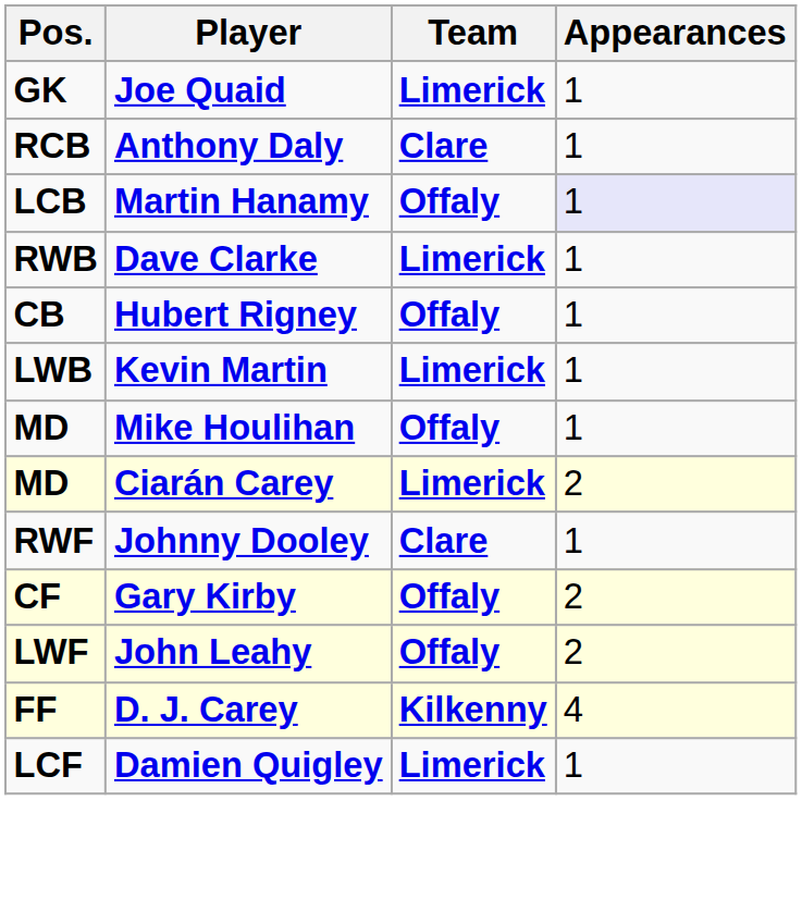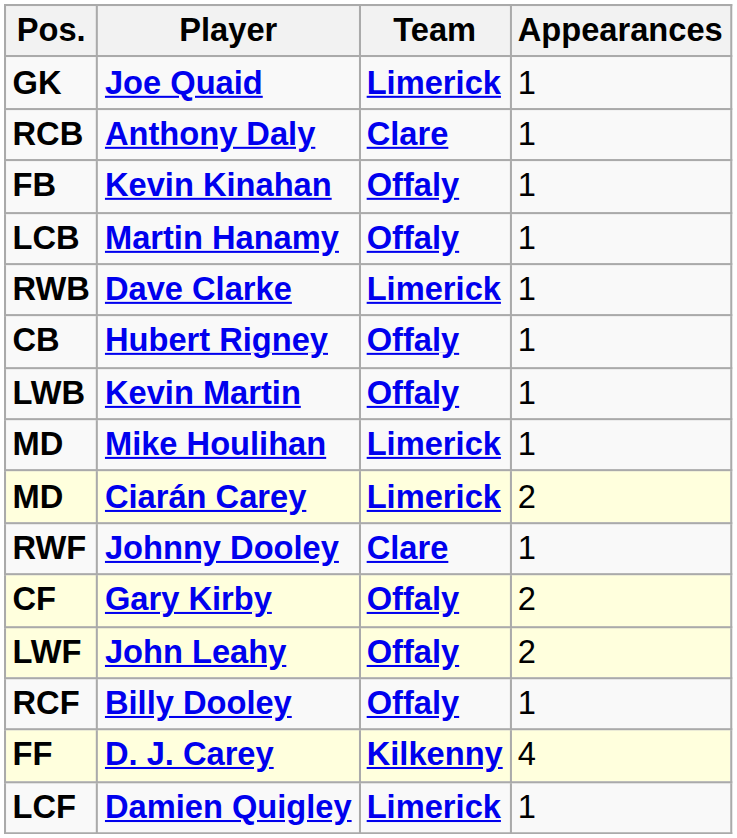 <table class="wikitable">
 <tr>
 <th>Pos.</th>
 <th>Player</th>
 <th>Team</th>
 <th>Appearances</th>
 </tr>
 <tr>
 <td><strong>GK</strong></td>
 <td> <strong><a href='#'>Joe Quaid</a></strong></td>
 <td><strong><a href='#'>Limerick</a></strong></td>
 <td>1</td>
 </tr>
 <tr>
 <td><strong>RCB</strong></td>
 <td> <strong><a href='#'>Anthony Daly</a></strong></td>
 <td><strong><a href='#'>Clare</a></strong></td>
 <td>1</td>
 </tr>
 <tr>
+<td><strong>FB</strong></td>
+<td> <strong><a href='#'>Kevin Kinahan</a></strong></td>
+<td><strong><a href='#'>Offaly</a></strong></td>
+<td>1</td>
+</tr>
+<tr>
 <td><strong>LCB</strong></td>
 <td> <strong><a href='#'>Martin Hanamy</a></strong></td>
 <td><strong><a href='#'>Offaly</a></strong></td>
-<td style="background: lavender;">1</td>
+<td>1</td>
 </tr>
 <tr>
 <td><strong>RWB</strong></td>
 <td> <strong><a href='#'>Dave Clarke</a></strong></td>
 <td><strong><a href='#'>Limerick</a></strong></td>
 <td>1</td>
 </tr>
 <tr>
 <td><strong>CB</strong></td>
 <td> <strong><a href='#'>Hubert Rigney</a></strong></td>
 <td><strong><a href='#'>Offaly</a></strong></td>
 <td>1</td>
 </tr>
 <tr>
 <td><strong>LWB</strong></td>
 <td> <strong><a href='#'>Kevin Martin</a></strong></td>
-<td><strong><a href='#'>Limerick</a></strong></td>
+<td><strong><a href='#'>Offaly</a></strong></td>
 <td>1</td>
 </tr>
 <tr>
 <td><strong>MD</strong></td>
 <td> <strong><a href='#'>Mike Houlihan</a></strong></td>
-<td><strong><a href='#'>Offaly</a></strong></td>
+<td><strong><a href='#'>Limerick</a></strong></td>
 <td>1</td>
 </tr>
 <tr bgcolor=#FFFFDD>
 <td><strong>MD</strong></td>
 <td> <strong><a href='#'>Ciarán Carey</a></strong></td>
 <td><strong><a href='#'>Limerick</a></strong></td>
 <td>2</td>
 </tr>
 <tr>
 <td><strong>RWF</strong></td>
 <td> <strong><a href='#'>Johnny Dooley</a></strong></td>
 <td><strong><a href='#'>Clare</a></strong></td>
 <td>1</td>
 </tr>
 <tr bgcolor=#FFFFDD>
 <td><strong>CF</strong></td>
 <td> <strong><a href='#'>Gary Kirby</a></strong></td>
 <td><strong><a href='#'>Offaly</a></strong></td>
 <td>2</td>
 </tr>
 <tr bgcolor=#FFFFDD>
 <td><strong>LWF</strong></td>
 <td> <strong><a href='#'>John Leahy</a></strong></td>
 <td><strong><a href='#'>Offaly</a></strong></td>
 <td>2</td>
 </tr>
+<tr>
+<td><strong>RCF</strong></td>
+<td> <strong><a href='#'>Billy Dooley</a></strong></td>
+<td><strong><a href='#'>Offaly</a></strong></td>
+<td>1</td>
+</tr>
 <tr bgcolor=#FFFFDD>
 <td><strong>FF</strong></td>
 <td> <strong><a href='#'>D. J. Carey</a></strong></td>
 <td><strong><a href='#'>Kilkenny</a></strong></td>
 <td>4</td>
 </tr>
 <tr>
 <td><strong>LCF</strong></td>
 <td> <strong><a href='#'>Damien Quigley</a></strong></td>
 <td><strong><a href='#'>Limerick</a></strong></td>
 <td>1</td>
 </tr>
 </table>
